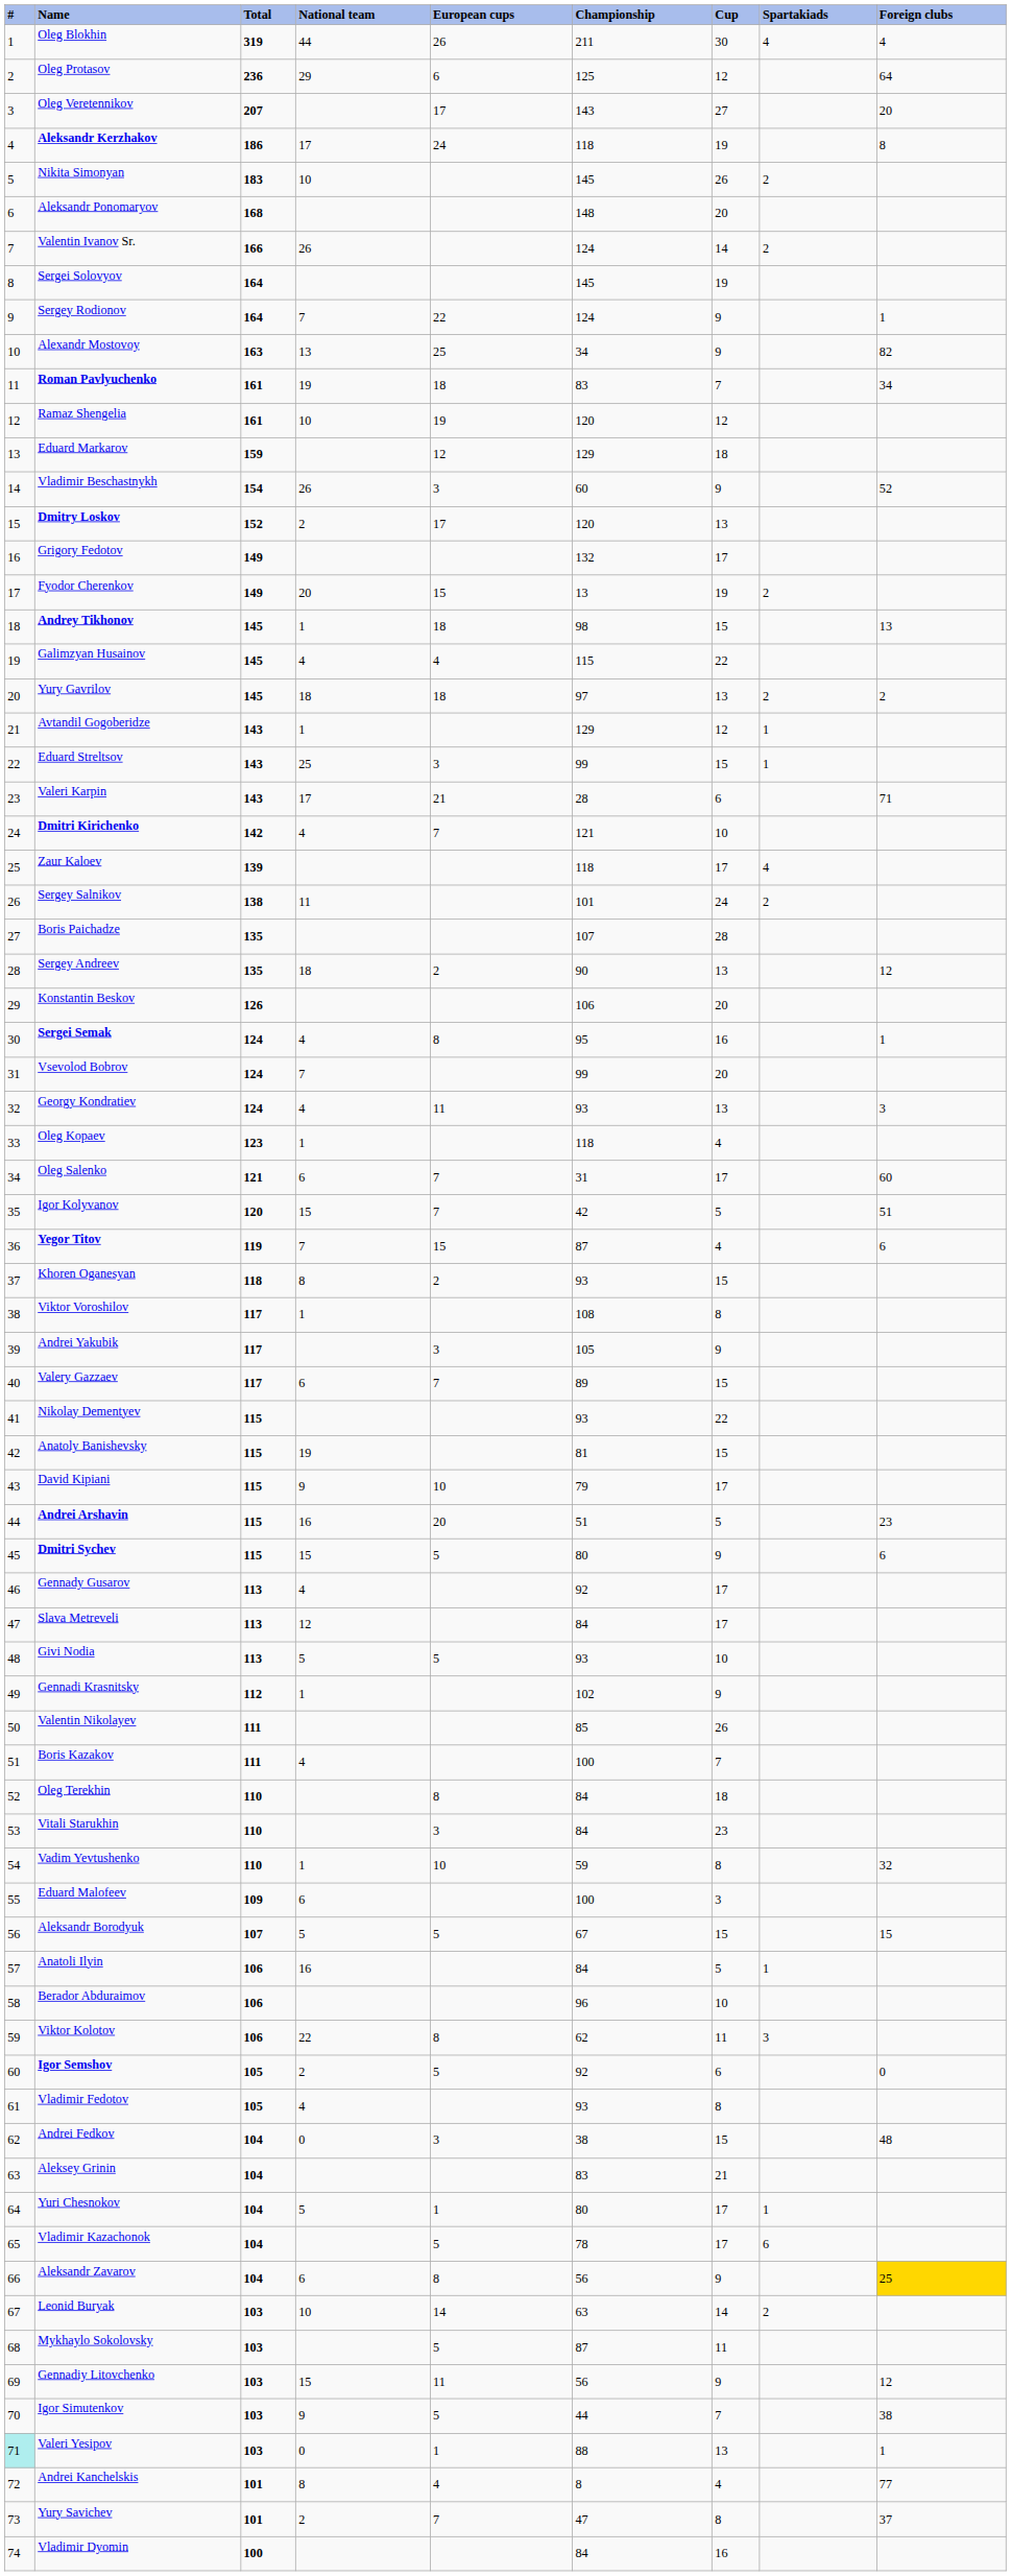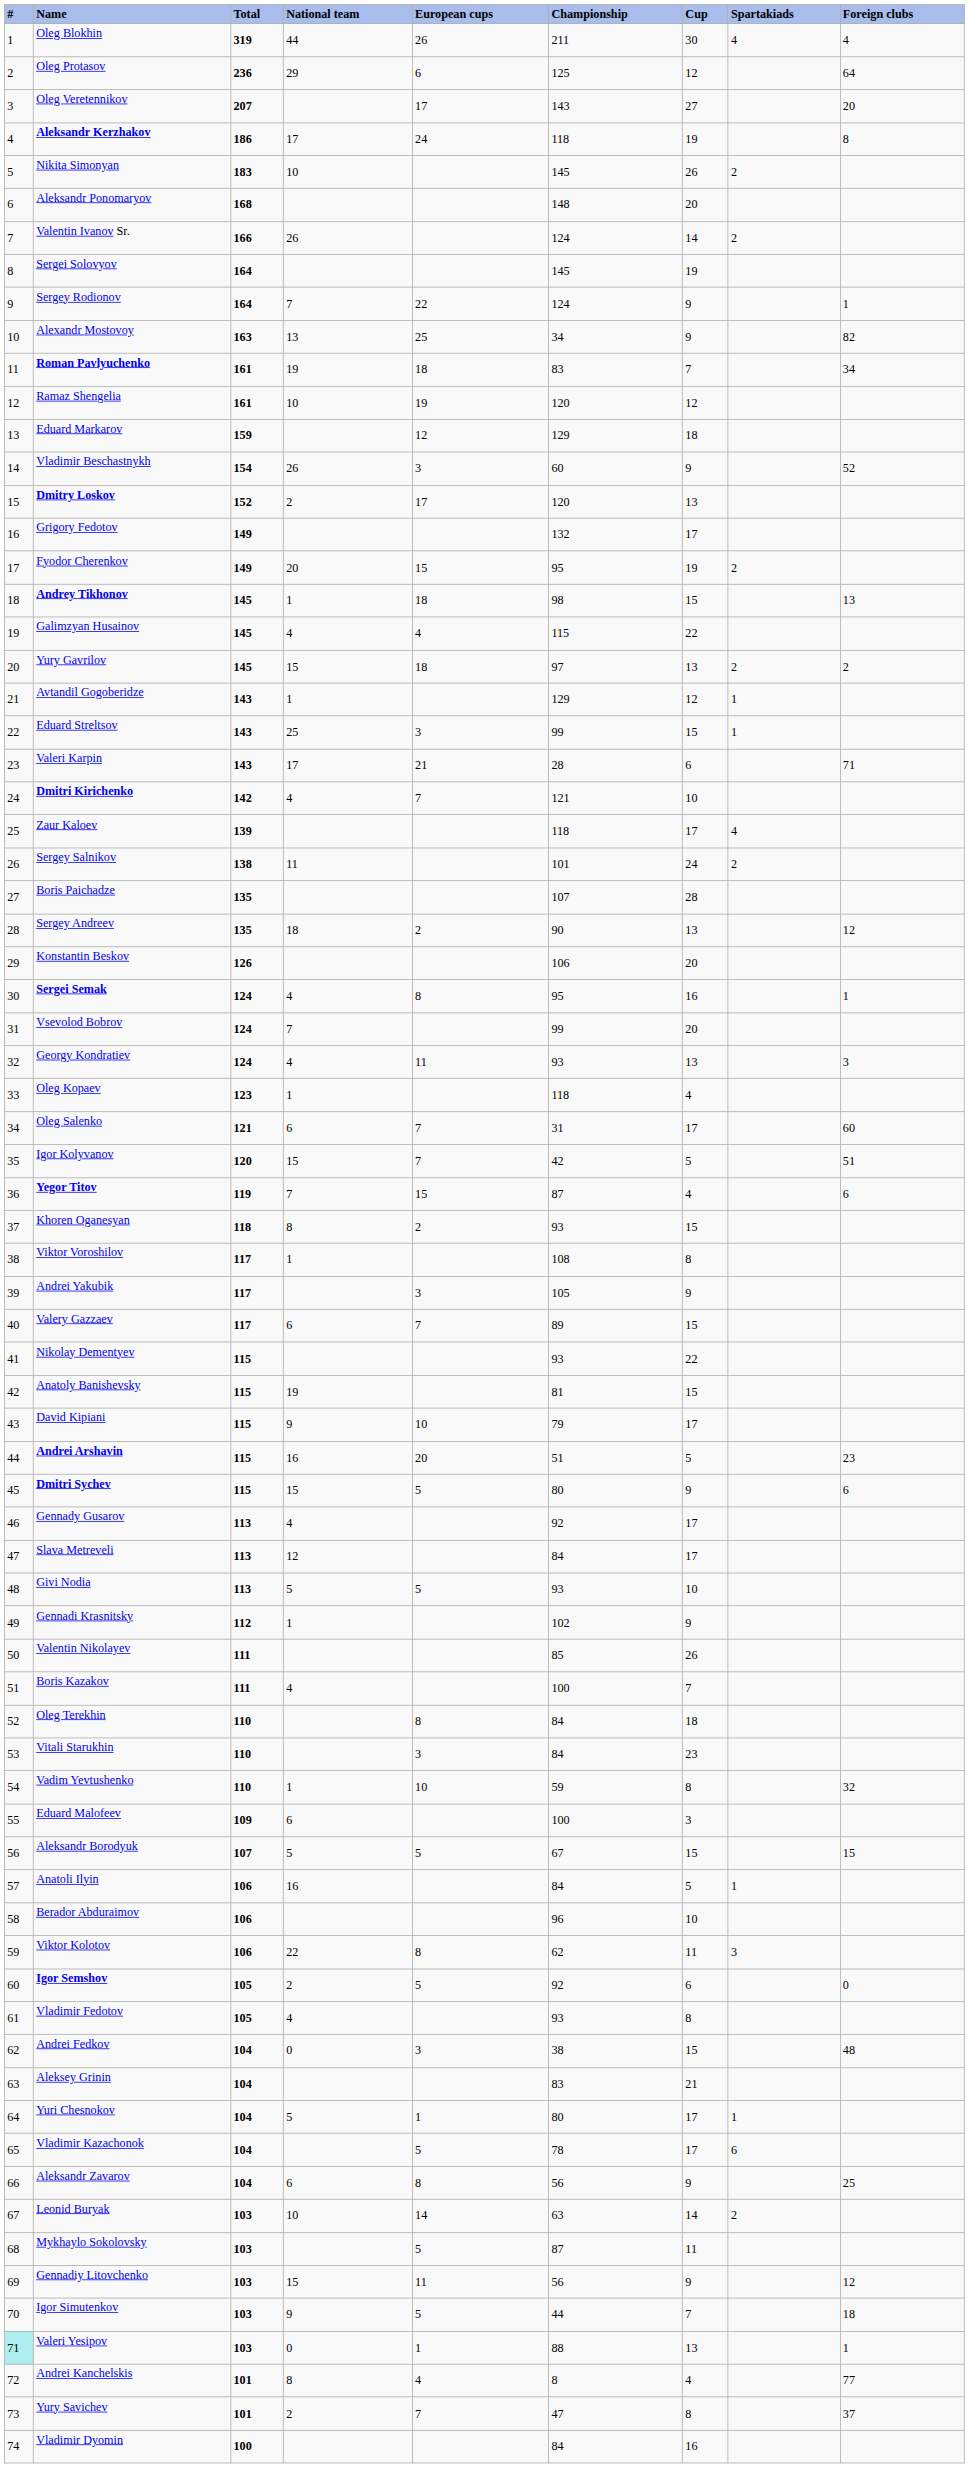 <table class="wikitable" width="100%">
 <tr style="background:#A8BDEC;">
 <td><strong>#</strong></td>
 <td><strong>Name</strong></td>
 <td><strong>Total</strong></td>
 <td><strong>National team</strong></td>
 <td><strong>European cups</strong></td>
 <td><strong>Championship</strong></td>
 <td><strong>Cup</strong></td>
 <td><strong>Spartakiads</strong></td>
 <td><strong>Foreign clubs</strong></td>
 </tr>
 <tr>
 <td>1</td>
 <td><a href='#'>Oleg Blokhin</a><br><br></td>
 <td><strong>319</strong></td>
 <td>44</td>
 <td>26</td>
 <td>211</td>
 <td>30</td>
 <td>4</td>
 <td>4</td>
 </tr>
 <tr>
 <td>2</td>
 <td><a href='#'>Oleg Protasov</a><br><br></td>
 <td><strong>236</strong></td>
 <td>29</td>
 <td>6</td>
 <td>125</td>
 <td>12</td>
 <td></td>
 <td>64</td>
 </tr>
 <tr>
 <td>3</td>
 <td><a href='#'>Oleg Veretennikov</a><br><br></td>
 <td><strong>207</strong></td>
 <td></td>
 <td>17</td>
 <td>143</td>
 <td>27</td>
 <td></td>
 <td>20</td>
 </tr>
 <tr>
 <td>4</td>
 <td><strong><a href='#'>Aleksandr Kerzhakov</a></strong><br><br></td>
 <td><strong>186</strong></td>
 <td>17</td>
 <td>24</td>
 <td>118</td>
 <td>19</td>
 <td></td>
 <td>8</td>
 </tr>
 <tr>
 <td>5</td>
 <td><a href='#'>Nikita Simonyan</a><br><br></td>
 <td><strong>183</strong></td>
 <td>10</td>
 <td></td>
 <td>145</td>
 <td>26</td>
 <td>2</td>
 <td></td>
 </tr>
 <tr>
 <td>6</td>
 <td><a href='#'>Aleksandr Ponomaryov</a><br><br></td>
 <td><strong>168</strong></td>
 <td></td>
 <td></td>
 <td>148</td>
 <td>20</td>
 <td></td>
 <td></td>
 </tr>
 <tr>
 <td>7</td>
 <td><a href='#'>Valentin Ivanov</a> Sr.<br><br></td>
 <td><strong>166</strong></td>
 <td>26</td>
 <td></td>
 <td>124</td>
 <td>14</td>
 <td>2</td>
 <td></td>
 </tr>
 <tr>
 <td>8</td>
 <td><a href='#'>Sergei Solovyov</a><br><br></td>
 <td><strong>164</strong></td>
 <td></td>
 <td></td>
 <td>145</td>
 <td>19</td>
 <td></td>
 <td></td>
 </tr>
 <tr>
 <td>9</td>
 <td><a href='#'>Sergey Rodionov</a><br><br></td>
 <td><strong>164</strong></td>
 <td>7</td>
 <td>22</td>
 <td>124</td>
 <td>9</td>
 <td></td>
 <td>1</td>
 </tr>
 <tr>
 <td>10</td>
 <td><a href='#'>Alexandr Mostovoy</a><br><br></td>
 <td><strong>163</strong></td>
 <td>13</td>
 <td>25</td>
 <td>34</td>
 <td>9</td>
 <td></td>
 <td>82</td>
 </tr>
 <tr>
 <td>11</td>
 <td><strong><a href='#'>Roman Pavlyuchenko</a></strong><br><br></td>
 <td><strong>161</strong></td>
 <td>19</td>
 <td>18</td>
 <td>83</td>
 <td>7</td>
 <td></td>
 <td>34</td>
 </tr>
 <tr>
 <td>12</td>
 <td><a href='#'>Ramaz Shengelia</a><br><br></td>
 <td><strong>161</strong></td>
 <td>10</td>
 <td>19</td>
 <td>120</td>
 <td>12</td>
 <td></td>
 <td></td>
 </tr>
 <tr>
 <td>13</td>
 <td><a href='#'>Eduard Markarov</a><br><br></td>
 <td><strong>159</strong></td>
 <td></td>
 <td>12</td>
 <td>129</td>
 <td>18</td>
 <td></td>
 <td></td>
 </tr>
 <tr>
 <td>14</td>
 <td><a href='#'>Vladimir Beschastnykh</a><br><br></td>
 <td><strong>154</strong></td>
 <td>26</td>
 <td>3</td>
 <td>60</td>
 <td>9</td>
 <td></td>
 <td>52</td>
 </tr>
 <tr>
 <td>15</td>
 <td><strong><a href='#'>Dmitry Loskov</a></strong><br><br></td>
 <td><strong>152</strong></td>
 <td>2</td>
 <td>17</td>
 <td>120</td>
 <td>13</td>
 <td></td>
 <td></td>
 </tr>
 <tr>
 <td>16</td>
 <td><a href='#'>Grigory Fedotov</a><br><br></td>
 <td><strong>149</strong></td>
 <td></td>
 <td></td>
 <td>132</td>
 <td>17</td>
 <td></td>
 <td></td>
 </tr>
 <tr>
 <td>17</td>
 <td><a href='#'>Fyodor Cherenkov</a><br><br></td>
 <td><strong>149</strong></td>
 <td>20</td>
 <td>15</td>
-<td>13</td>
+<td>95</td>
 <td>19</td>
 <td>2</td>
 <td></td>
 </tr>
 <tr>
 <td>18</td>
 <td><strong><a href='#'>Andrey Tikhonov</a></strong><br><br></td>
 <td><strong>145</strong></td>
 <td>1</td>
 <td>18</td>
 <td>98</td>
 <td>15</td>
 <td></td>
 <td>13</td>
 </tr>
 <tr>
 <td>19</td>
 <td><a href='#'>Galimzyan Husainov</a><br><br></td>
 <td><strong>145</strong></td>
 <td>4</td>
 <td>4</td>
 <td>115</td>
 <td>22</td>
 <td></td>
 <td></td>
 </tr>
 <tr>
 <td>20</td>
 <td><a href='#'>Yury Gavrilov</a><br><br></td>
 <td><strong>145</strong></td>
-<td>18</td>
+<td>15</td>
 <td>18</td>
 <td>97</td>
 <td>13</td>
 <td>2</td>
 <td>2</td>
 </tr>
 <tr>
 <td>21</td>
 <td><a href='#'>Avtandil Gogoberidze</a><br><br></td>
 <td><strong>143</strong></td>
 <td>1</td>
 <td></td>
 <td>129</td>
 <td>12</td>
 <td>1</td>
 <td></td>
 </tr>
 <tr>
 <td>22</td>
 <td><a href='#'>Eduard Streltsov</a><br><br></td>
 <td><strong>143</strong></td>
 <td>25</td>
 <td>3</td>
 <td>99</td>
 <td>15</td>
 <td>1</td>
 <td></td>
 </tr>
 <tr>
 <td>23</td>
 <td><a href='#'>Valeri Karpin</a><br><br></td>
 <td><strong>143</strong></td>
 <td>17</td>
 <td>21</td>
 <td>28</td>
 <td>6</td>
 <td></td>
 <td>71</td>
 </tr>
 <tr>
 <td>24</td>
 <td><strong><a href='#'>Dmitri Kirichenko</a></strong><br><br></td>
 <td><strong>142</strong></td>
 <td>4</td>
 <td>7</td>
 <td>121</td>
 <td>10</td>
 <td></td>
 <td></td>
 </tr>
 <tr>
 <td>25</td>
 <td><a href='#'>Zaur Kaloev</a><br><br></td>
 <td><strong>139</strong></td>
 <td></td>
 <td></td>
 <td>118</td>
 <td>17</td>
 <td>4</td>
 <td></td>
 </tr>
 <tr>
 <td>26</td>
 <td><a href='#'>Sergey Salnikov</a><br><br></td>
 <td><strong>138</strong></td>
 <td>11</td>
 <td></td>
 <td>101</td>
 <td>24</td>
 <td>2</td>
 <td></td>
 </tr>
 <tr>
 <td>27</td>
 <td><a href='#'>Boris Paichadze</a><br><br></td>
 <td><strong>135</strong></td>
 <td></td>
 <td></td>
 <td>107</td>
 <td>28</td>
 <td></td>
 <td></td>
 </tr>
 <tr>
 <td>28</td>
 <td><a href='#'>Sergey Andreev</a><br><br></td>
 <td><strong>135</strong></td>
 <td>18</td>
 <td>2</td>
 <td>90</td>
 <td>13</td>
 <td></td>
 <td>12</td>
 </tr>
 <tr>
 <td>29</td>
 <td><a href='#'>Konstantin Beskov</a><br><br></td>
 <td><strong>126</strong></td>
 <td></td>
 <td></td>
 <td>106</td>
 <td>20</td>
 <td></td>
 <td></td>
 </tr>
 <tr>
 <td>30</td>
 <td><strong><a href='#'>Sergei Semak</a></strong><br><br></td>
 <td><strong>124</strong></td>
 <td>4</td>
 <td>8</td>
 <td>95</td>
 <td>16</td>
 <td></td>
 <td>1</td>
 </tr>
 <tr>
 <td>31</td>
 <td><a href='#'>Vsevolod Bobrov</a><br><br></td>
 <td><strong>124</strong></td>
 <td>7</td>
 <td></td>
 <td>99</td>
 <td>20</td>
 <td></td>
 <td></td>
 </tr>
 <tr>
 <td>32</td>
 <td><a href='#'>Georgy Kondratiev</a><br><br></td>
 <td><strong>124</strong></td>
 <td>4</td>
 <td>11</td>
 <td>93</td>
 <td>13</td>
 <td></td>
 <td>3</td>
 </tr>
 <tr>
 <td>33</td>
 <td><a href='#'>Oleg Kopaev</a><br><br></td>
 <td><strong>123</strong></td>
 <td>1</td>
 <td></td>
 <td>118</td>
 <td>4</td>
 <td></td>
 <td></td>
 </tr>
 <tr>
 <td>34</td>
 <td><a href='#'>Oleg Salenko</a><br><br></td>
 <td><strong>121</strong></td>
 <td>6</td>
 <td>7</td>
 <td>31</td>
 <td>17</td>
 <td></td>
 <td>60</td>
 </tr>
 <tr>
 <td>35</td>
 <td><a href='#'>Igor Kolyvanov</a><br><br></td>
 <td><strong>120</strong></td>
 <td>15</td>
 <td>7</td>
 <td>42</td>
 <td>5</td>
 <td></td>
 <td>51</td>
 </tr>
 <tr>
 <td>36</td>
 <td><strong><a href='#'>Yegor Titov</a></strong><br><br></td>
 <td><strong>119</strong></td>
 <td>7</td>
 <td>15</td>
 <td>87</td>
 <td>4</td>
 <td></td>
 <td>6</td>
 </tr>
 <tr>
 <td>37</td>
 <td><a href='#'>Khoren Oganesyan</a><br><br></td>
 <td><strong>118</strong></td>
 <td>8</td>
 <td>2</td>
 <td>93</td>
 <td>15</td>
 <td></td>
 <td></td>
 </tr>
 <tr>
 <td>38</td>
 <td><a href='#'>Viktor Voroshilov</a><br><br></td>
 <td><strong>117</strong></td>
 <td>1</td>
 <td></td>
 <td>108</td>
 <td>8</td>
 <td></td>
 <td></td>
 </tr>
 <tr>
 <td>39</td>
 <td><a href='#'>Andrei Yakubik</a><br><br></td>
 <td><strong>117</strong></td>
 <td></td>
 <td>3</td>
 <td>105</td>
 <td>9</td>
 <td></td>
 <td></td>
 </tr>
 <tr>
 <td>40</td>
 <td><a href='#'>Valery Gazzaev</a><br><br></td>
 <td><strong>117</strong></td>
 <td>6</td>
 <td>7</td>
 <td>89</td>
 <td>15</td>
 <td></td>
 <td></td>
 </tr>
 <tr>
 <td>41</td>
 <td><a href='#'>Nikolay Dementyev</a><br><br></td>
 <td><strong>115</strong></td>
 <td></td>
 <td></td>
 <td>93</td>
 <td>22</td>
 <td></td>
 <td></td>
 </tr>
 <tr>
 <td>42</td>
 <td><a href='#'>Anatoly Banishevsky</a><br><br></td>
 <td><strong>115</strong></td>
 <td>19</td>
 <td></td>
 <td>81</td>
 <td>15</td>
 <td></td>
 <td></td>
 </tr>
 <tr>
 <td>43</td>
 <td><a href='#'>David Kipiani</a><br><br></td>
 <td><strong>115</strong></td>
 <td>9</td>
 <td>10</td>
 <td>79</td>
 <td>17</td>
 <td></td>
 <td></td>
 </tr>
 <tr>
 <td>44</td>
 <td><strong><a href='#'>Andrei Arshavin</a></strong><br><br></td>
 <td><strong>115</strong></td>
 <td>16</td>
 <td>20</td>
 <td>51</td>
 <td>5</td>
 <td></td>
 <td>23</td>
 </tr>
 <tr>
 <td>45</td>
 <td><strong><a href='#'>Dmitri Sychev</a></strong><br><br></td>
 <td><strong>115</strong></td>
 <td>15</td>
 <td>5</td>
 <td>80</td>
 <td>9</td>
 <td></td>
 <td>6</td>
 </tr>
 <tr>
 <td>46</td>
 <td><a href='#'>Gennady Gusarov</a><br><br></td>
 <td><strong>113</strong></td>
 <td>4</td>
 <td></td>
 <td>92</td>
 <td>17</td>
 <td></td>
 <td></td>
 </tr>
 <tr>
 <td>47</td>
 <td><a href='#'>Slava Metreveli</a><br><br></td>
 <td><strong>113</strong></td>
 <td>12</td>
 <td></td>
 <td>84</td>
 <td>17</td>
 <td></td>
 <td></td>
 </tr>
 <tr>
 <td>48</td>
 <td><a href='#'>Givi Nodia</a><br><br></td>
 <td><strong>113</strong></td>
 <td>5</td>
 <td>5</td>
 <td>93</td>
 <td>10</td>
 <td></td>
 <td></td>
 </tr>
 <tr>
 <td>49</td>
 <td><a href='#'>Gennadi Krasnitsky</a><br><br></td>
 <td><strong>112</strong></td>
 <td>1</td>
 <td></td>
 <td>102</td>
 <td>9</td>
 <td></td>
 <td></td>
 </tr>
 <tr>
 <td>50</td>
 <td><a href='#'>Valentin Nikolayev</a><br><br></td>
 <td><strong>111</strong></td>
 <td></td>
 <td></td>
 <td>85</td>
 <td>26</td>
 <td></td>
 <td></td>
 </tr>
 <tr>
 <td>51</td>
 <td><a href='#'>Boris Kazakov</a><br><br></td>
 <td><strong>111</strong></td>
 <td>4</td>
 <td></td>
 <td>100</td>
 <td>7</td>
 <td></td>
 <td></td>
 </tr>
 <tr>
 <td>52</td>
 <td><a href='#'>Oleg Terekhin</a><br><br></td>
 <td><strong>110</strong></td>
 <td></td>
 <td>8</td>
 <td>84</td>
 <td>18</td>
 <td></td>
 <td></td>
 </tr>
 <tr>
 <td>53</td>
 <td><a href='#'>Vitali Starukhin</a><br><br></td>
 <td><strong>110</strong></td>
 <td></td>
 <td>3</td>
 <td>84</td>
 <td>23</td>
 <td></td>
 <td></td>
 </tr>
 <tr>
 <td>54</td>
 <td><a href='#'>Vadim Yevtushenko</a><br><br></td>
 <td><strong>110</strong></td>
 <td>1</td>
 <td>10</td>
 <td>59</td>
 <td>8</td>
 <td></td>
 <td>32</td>
 </tr>
 <tr>
 <td>55</td>
 <td><a href='#'>Eduard Malofeev</a><br><br></td>
 <td><strong>109</strong></td>
 <td>6</td>
 <td></td>
 <td>100</td>
 <td>3</td>
 <td></td>
 <td></td>
 </tr>
 <tr>
 <td>56</td>
 <td><a href='#'>Aleksandr Borodyuk</a><br><br></td>
 <td><strong>107</strong></td>
 <td>5</td>
 <td>5</td>
 <td>67</td>
 <td>15</td>
 <td></td>
 <td>15</td>
 </tr>
 <tr>
 <td>57</td>
 <td><a href='#'>Anatoli Ilyin</a><br><br></td>
 <td><strong>106</strong></td>
 <td>16</td>
 <td></td>
 <td>84</td>
 <td>5</td>
 <td>1</td>
 <td></td>
 </tr>
 <tr>
 <td>58</td>
 <td><a href='#'>Berador Abduraimov</a><br><br></td>
 <td><strong>106</strong></td>
 <td></td>
 <td></td>
 <td>96</td>
 <td>10</td>
 <td></td>
 <td></td>
 </tr>
 <tr>
 <td>59</td>
 <td><a href='#'>Viktor Kolotov</a><br><br></td>
 <td><strong>106</strong></td>
 <td>22</td>
 <td>8</td>
 <td>62</td>
 <td>11</td>
 <td>3</td>
 <td></td>
 </tr>
 <tr>
 <td>60</td>
 <td><strong><a href='#'>Igor Semshov</a></strong><br><br></td>
 <td><strong>105</strong></td>
 <td>2</td>
 <td>5</td>
 <td>92</td>
 <td>6</td>
 <td></td>
 <td>0</td>
 </tr>
 <tr>
 <td>61</td>
 <td><a href='#'>Vladimir Fedotov</a><br><br></td>
 <td><strong>105</strong></td>
 <td>4</td>
 <td></td>
 <td>93</td>
 <td>8</td>
 <td></td>
 <td></td>
 </tr>
 <tr>
 <td>62</td>
 <td><a href='#'>Andrei Fedkov</a><br><br></td>
 <td><strong>104</strong></td>
 <td>0</td>
 <td>3</td>
 <td>38</td>
 <td>15</td>
 <td></td>
 <td>48</td>
 </tr>
 <tr>
 <td>63</td>
 <td><a href='#'>Aleksey Grinin</a><br><br></td>
 <td><strong>104</strong></td>
 <td></td>
 <td></td>
 <td>83</td>
 <td>21</td>
 <td></td>
 <td></td>
 </tr>
 <tr>
 <td>64</td>
 <td><a href='#'>Yuri Chesnokov</a><br><br></td>
 <td><strong>104</strong></td>
 <td>5</td>
 <td>1</td>
 <td>80</td>
 <td>17</td>
 <td>1</td>
 <td></td>
 </tr>
 <tr>
 <td>65</td>
 <td><a href='#'>Vladimir Kazachonok</a><br><br></td>
 <td><strong>104</strong></td>
 <td></td>
 <td>5</td>
 <td>78</td>
 <td>17</td>
 <td>6</td>
 <td></td>
 </tr>
 <tr>
 <td>66</td>
 <td><a href='#'>Aleksandr Zavarov</a><br><br></td>
 <td><strong>104</strong></td>
 <td>6</td>
 <td>8</td>
 <td>56</td>
 <td>9</td>
 <td></td>
-<td style="background: gold;">25</td>
+<td>25</td>
 </tr>
 <tr>
 <td>67</td>
 <td><a href='#'>Leonid Buryak</a><br><br></td>
 <td><strong>103</strong></td>
 <td>10</td>
 <td>14</td>
 <td>63</td>
 <td>14</td>
 <td>2</td>
 <td></td>
 </tr>
 <tr>
 <td>68</td>
 <td><a href='#'>Mykhaylo Sokolovsky</a><br><br></td>
 <td><strong>103</strong></td>
 <td></td>
 <td>5</td>
 <td>87</td>
 <td>11</td>
 <td></td>
 <td></td>
 </tr>
 <tr>
 <td>69</td>
 <td><a href='#'>Gennadiy Litovchenko</a><br><br></td>
 <td><strong>103</strong></td>
 <td>15</td>
 <td>11</td>
 <td>56</td>
 <td>9</td>
 <td></td>
 <td>12</td>
 </tr>
 <tr>
 <td>70</td>
 <td><a href='#'>Igor Simutenkov</a><br><br></td>
 <td><strong>103</strong></td>
 <td>9</td>
 <td>5</td>
 <td>44</td>
 <td>7</td>
 <td></td>
-<td>38</td>
+<td>18</td>
 </tr>
 <tr>
 <td style="background: paleturquoise;">71</td>
 <td><a href='#'>Valeri Yesipov</a><br><br></td>
 <td><strong>103</strong></td>
 <td>0</td>
 <td>1</td>
 <td>88</td>
 <td>13</td>
 <td></td>
 <td>1</td>
 </tr>
 <tr>
 <td>72</td>
 <td><a href='#'>Andrei Kanchelskis</a><br><br></td>
 <td><strong>101</strong></td>
 <td>8</td>
 <td>4</td>
 <td>8</td>
 <td>4</td>
 <td></td>
 <td>77</td>
 </tr>
 <tr>
 <td>73</td>
 <td><a href='#'>Yury Savichev</a><br><br></td>
 <td><strong>101</strong></td>
 <td>2</td>
 <td>7</td>
 <td>47</td>
 <td>8</td>
 <td></td>
 <td>37</td>
 </tr>
 <tr>
 <td>74</td>
 <td><a href='#'>Vladimir Dyomin</a><br><br></td>
 <td><strong>100</strong></td>
 <td></td>
 <td></td>
 <td>84</td>
 <td>16</td>
 <td></td>
 <td></td>
 </tr>
 </table>
